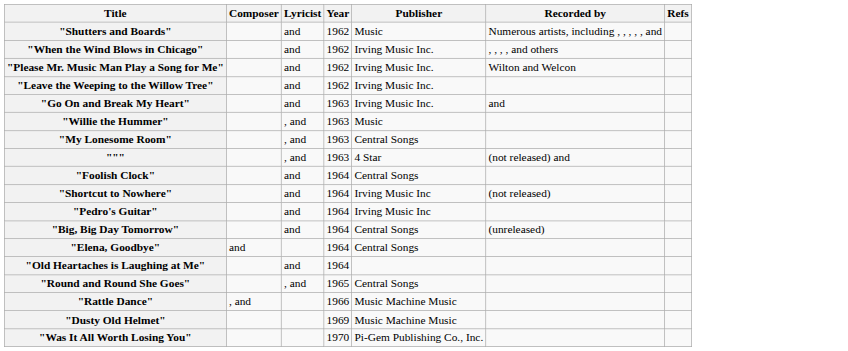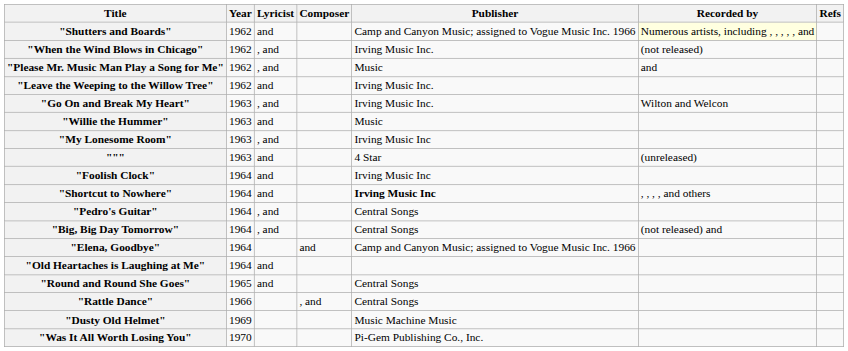 <table class="wikitable sortable plainrowheaders">
 <tr>
 <th scope="col">Title</th>
+<th scope="col">Year</th>
+<th scope="col">Lyricist</th>
 <th scope="col">Composer</th>
-<th scope="col">Lyricist</th>
-<th scope="col">Year</th>
 <th scope="col">Publisher</th>
 <th scope="col">Recorded by</th>
 <th scope="col" style="width:20px" class="unsortable">Refs</th>
 </tr>
 <tr>
 <th scope="row">"Shutters and Boards"</th>
+<td>1962</td>
+<td> and </td>
 <td></td>
-<td> and </td>
-<td>1962</td>
-<td> Music</td>
-<td>Numerous artists, including , , , , , and </td>
+<td>Camp and Canyon Music;  assigned to Vogue Music Inc. 1966</td>
+<td style="background: lightyellow;">Numerous artists, including , , , , , and </td>
 <td></td>
 </tr>
 <tr>
 <th scope="row">"When the Wind Blows in Chicago"</th>
+<td>1962</td>
+<td>,  and </td>
 <td></td>
-<td> and </td>
-<td>1962</td>
 <td>Irving Music Inc.</td>
-<td>, , , ,  and others</td>
+<td> (not released)</td>
 <td></td>
 </tr>
 <tr>
 <th scope="row">"Please Mr. Music Man Play a Song for Me"</th>
+<td>1962</td>
+<td>,  and </td>
 <td></td>
+<td> Music</td>
 <td> and </td>
-<td>1962</td>
-<td>Irving Music Inc.</td>
-<td>Wilton and Welcon</td>
 <td></td>
 </tr>
 <tr>
 <th scope="row">"Leave the Weeping to the Willow Tree"</th>
+<td>1962</td>
+<td> and </td>
 <td></td>
-<td> and </td>
-<td>1962</td>
 <td>Irving Music Inc.</td>
 <td></td>
 <td></td>
 </tr>
 <tr>
 <th scope="row">"Go On and Break My Heart"</th>
+<td>1963</td>
+<td>,  and </td>
 <td></td>
-<td> and </td>
-<td>1963</td>
 <td>Irving Music Inc.</td>
-<td> and </td>
+<td>Wilton and Welcon</td>
 <td></td>
 </tr>
 <tr>
 <th scope="row">"Willie the Hummer"</th>
+<td>1963</td>
+<td> and </td>
 <td></td>
-<td>,  and </td>
-<td>1963</td>
 <td> Music</td>
 <td></td>
 <td></td>
 </tr>
 <tr>
 <th scope="row">"My Lonesome Room"</th>
+<td>1963</td>
+<td>,  and </td>
 <td></td>
+<td>Irving Music Inc</td>
+<td></td>
+<td></td>
+</tr>
+<tr>
+<th scope="row">"""</th>
+<td>1963</td>
+<td> and </td>
+<td></td>
+<td>4 Star</td>
+<td> (unreleased)</td>
+<td></td>
+</tr>
+<tr>
+<th scope="row">"Foolish Clock"</th>
+<td>1964</td>
+<td> and </td>
+<td></td>
+<td>Irving Music Inc</td>
+<td></td>
+<td></td>
+</tr>
+<tr>
+<th scope="row">"Shortcut to Nowhere"</th>
+<td>1964</td>
+<td> and </td>
+<td></td>
+<td><strong>Irving Music Inc</strong></td>
+<td>, , , ,  and others</td>
+<td></td>
+</tr>
+<tr>
+<th scope="row">"Pedro's Guitar"</th>
+<td>1964</td>
 <td>,  and </td>
-<td>1963</td>
+<td></td>
 <td>Central Songs</td>
 <td></td>
 <td></td>
 </tr>
 <tr>
-<th scope="row">"""</th>
+<th scope="row">"Big, Big Day Tomorrow"</th>
+<td>1964</td>
+<td>,  and </td>
 <td></td>
-<td>,  and </td>
-<td>1963</td>
-<td>4 Star</td>
+<td>Central Songs</td>
 <td> (not released) and </td>
 <td></td>
 </tr>
 <tr>
-<th scope="row">"Foolish Clock"</th>
+<th scope="row">"Elena, Goodbye"</th>
+<td>1964</td>
 <td></td>
 <td> and </td>
-<td>1964</td>
-<td>Central Songs</td>
-<td></td>
-<td></td>
-</tr>
-<tr>
-<th scope="row">"Shortcut to Nowhere"</th>
-<td></td>
-<td> and </td>
-<td>1964</td>
-<td>Irving Music Inc</td>
-<td> (not released)</td>
-<td></td>
-</tr>
-<tr>
-<th scope="row">"Pedro's Guitar"</th>
-<td></td>
-<td> and </td>
-<td>1964</td>
-<td>Irving Music Inc</td>
-<td></td>
-<td></td>
-</tr>
-<tr>
-<th scope="row">"Big, Big Day Tomorrow"</th>
-<td></td>
-<td> and </td>
-<td>1964</td>
-<td>Central Songs</td>
-<td> (unreleased)</td>
-<td></td>
-</tr>
-<tr>
-<th scope="row">"Elena, Goodbye"</th>
-<td> and </td>
-<td></td>
-<td>1964</td>
-<td>Central Songs</td>
+<td>Camp and Canyon Music;  assigned to Vogue Music Inc. 1966</td>
 <td></td>
 <td></td>
 </tr>
 <tr>
 <th scope="row">"Old Heartaches is Laughing at Me"</th>
+<td>1964</td>
+<td> and </td>
 <td></td>
-<td> and </td>
-<td>1964</td>
 <td></td>
 <td></td>
 <td></td>
 </tr>
 <tr>
 <th scope="row">"Round and Round She Goes"</th>
+<td>1965</td>
+<td> and </td>
 <td></td>
-<td>,  and </td>
-<td>1965</td>
 <td>Central Songs</td>
 <td></td>
 <td></td>
 </tr>
 <tr>
 <th scope="row">"Rattle Dance"</th>
+<td>1966</td>
+<td></td>
 <td>,  and </td>
-<td></td>
-<td>1966</td>
-<td>Music Machine Music</td>
+<td>Central Songs</td>
 <td></td>
 <td></td>
 </tr>
 <tr>
 <th scope="row">"Dusty Old Helmet"</th>
+<td>1969</td>
 <td></td>
 <td></td>
-<td>1969</td>
 <td>Music Machine Music</td>
 <td></td>
 <td></td>
 </tr>
 <tr>
 <th scope="row">"Was It All Worth Losing You"</th>
+<td>1970</td>
 <td></td>
 <td></td>
-<td>1970</td>
 <td>Pi-Gem Publishing Co., Inc.</td>
 <td></td>
 <td></td>
 </tr>
 </table>
